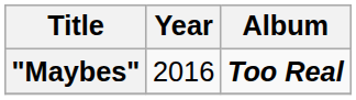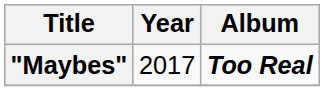 <table class="wikitable plainrowheaders" style="text-align:center;">
 <tr>
 <th scope="col">Title</th>
 <th scope="col">Year</th>
 <th scope="col">Album</th>
 </tr>
 <tr>
 <th scope="row">"Maybes"<br></th>
-<td>2016</td>
+<td>2017</td>
 <td><strong><em>Too Real</em></strong></td>
 </tr>
 <tr>
 </tr>
 </table>
